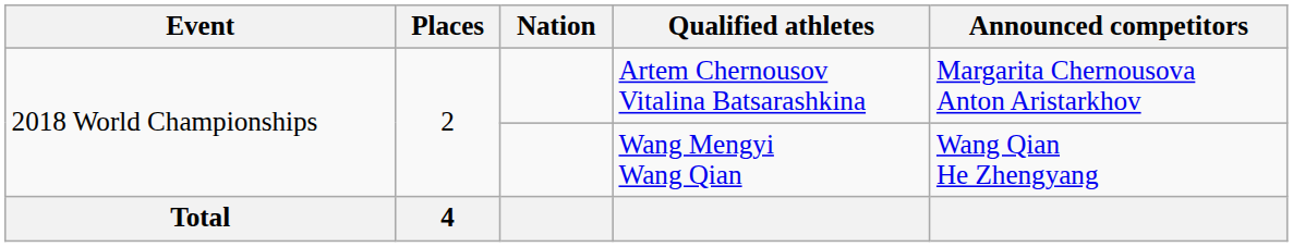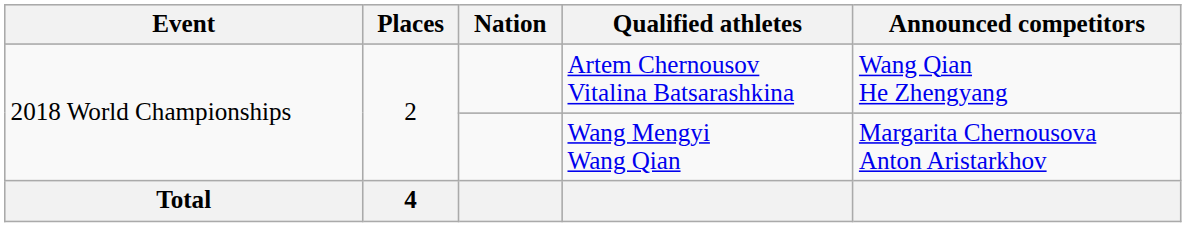 <table class=wikitable style="text-align:left" width=750>
 <tr>
 <th>Event</th>
 <th>Places</th>
 <th>Nation</th>
 <th>Qualified athletes</th>
 <th>Announced competitors</th>
 </tr>
 <tr>
 <td rowspan="2">2018 World Championships</td>
 <td rowspan=2 align=center>2</td>
 <td></td>
 <td><a href='#'>Artem Chernousov</a><br><a href='#'>Vitalina Batsarashkina</a></td>
-<td><a href='#'>Margarita Chernousova</a><br><a href='#'>Anton Aristarkhov</a></td>
+<td><a href='#'>Wang Qian</a><br><a href='#'>He Zhengyang</a><br></td>
 </tr>
 <tr>
 <td></td>
 <td><a href='#'>Wang Mengyi</a><br><a href='#'>Wang Qian</a></td>
-<td><a href='#'>Wang Qian</a><br><a href='#'>He Zhengyang</a><br></td>
+<td><a href='#'>Margarita Chernousova</a><br><a href='#'>Anton Aristarkhov</a></td>
 </tr>
 <tr>
 <th>Total</th>
 <th>4</th>
 <th></th>
 <th></th>
 <th></th>
 </tr>
 </table>
